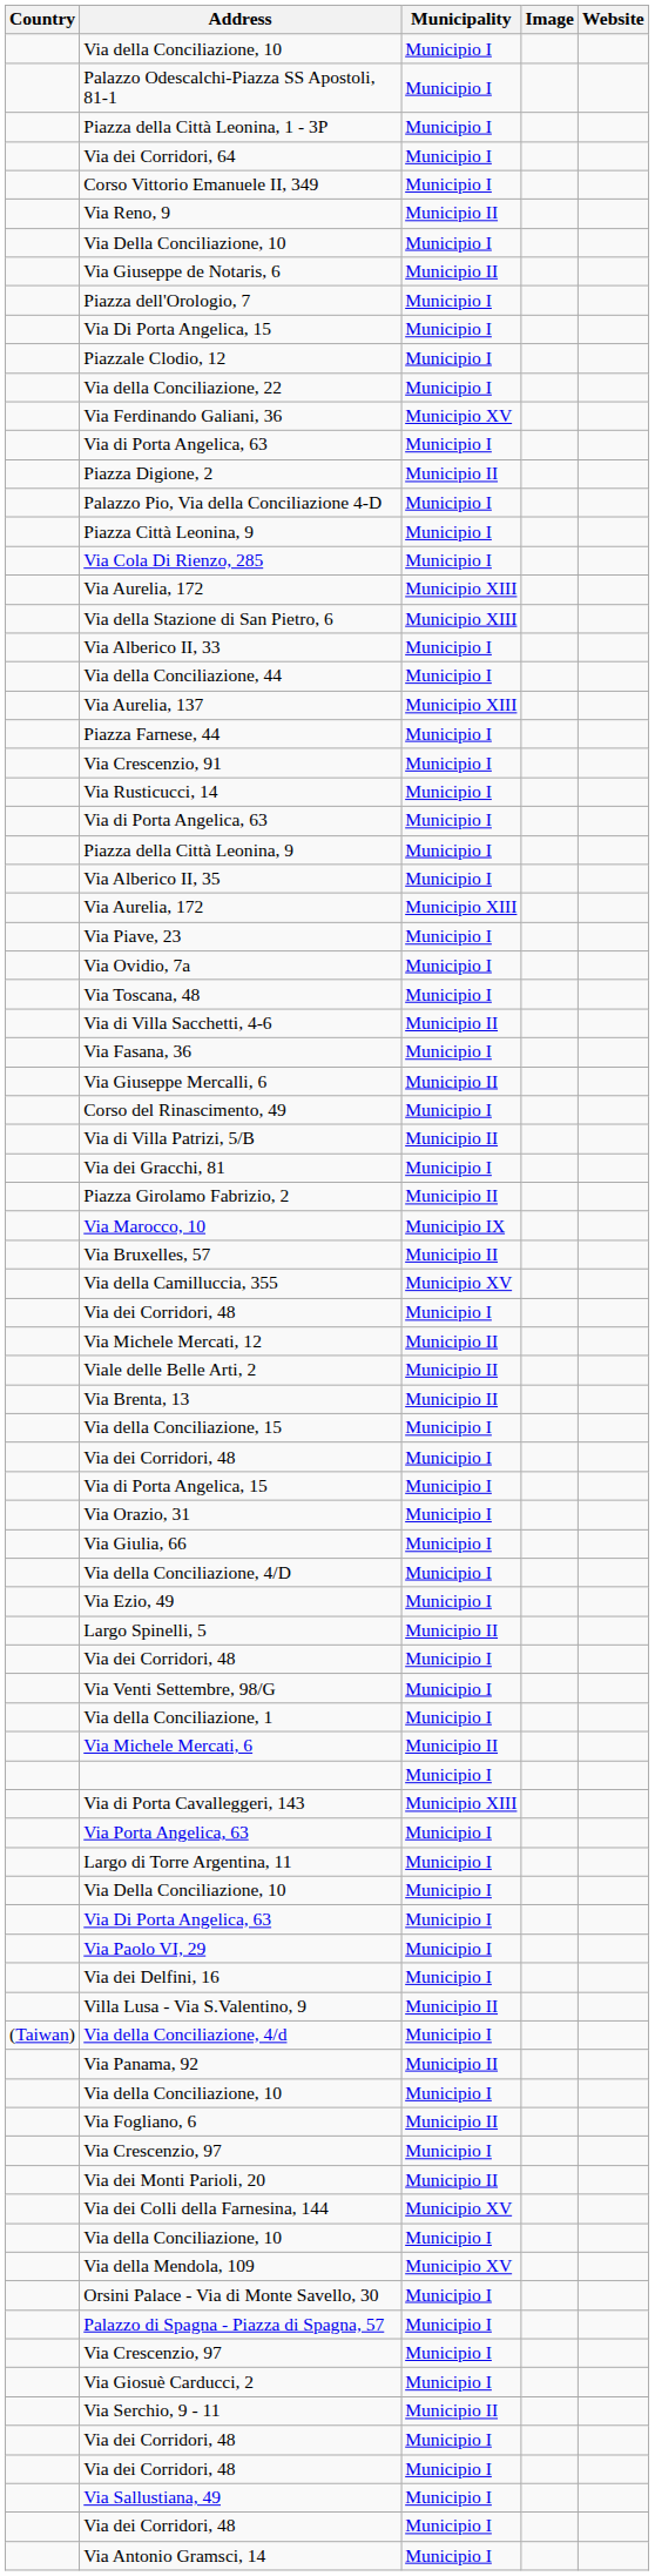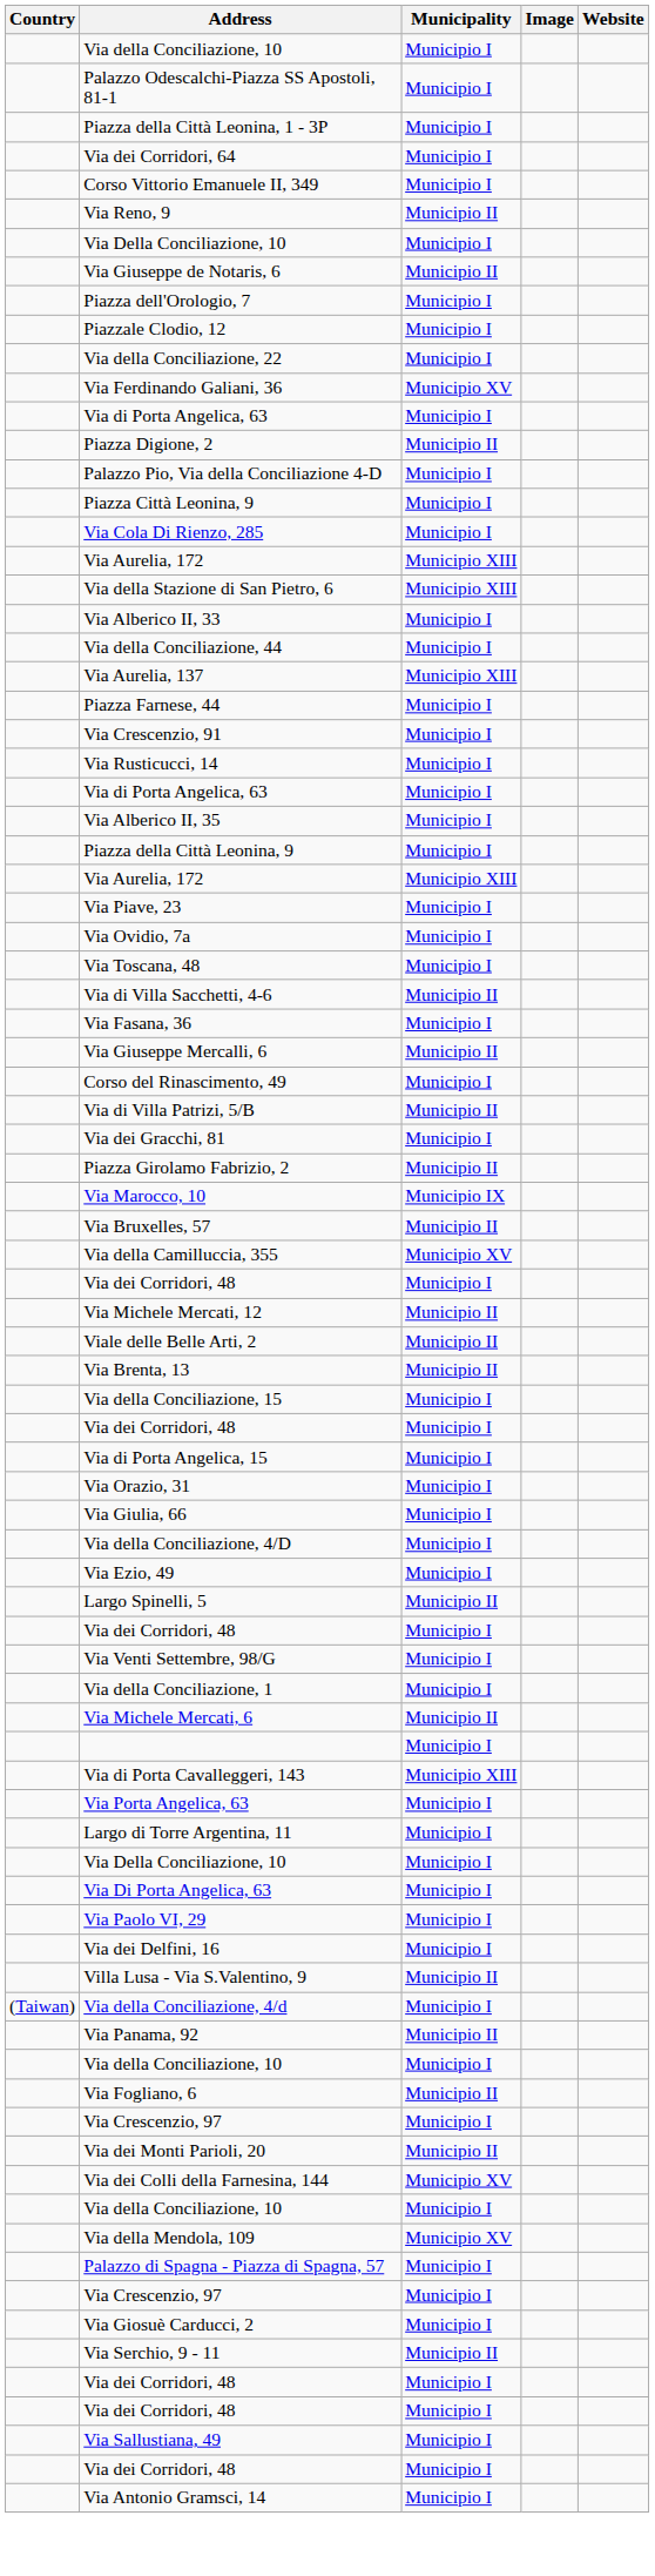 <table class="wikitable sortable">
 <tr>
 <th>Country</th>
 <th width=275px>Address</th>
 <th>Municipality</th>
 <th>Image</th>
 <th>Website</th>
 </tr>
 <tr>
 <td></td>
 <td>Via della Conciliazione, 10</td>
 <td><a href='#'>Municipio I</a></td>
 <td></td>
 <td></td>
 </tr>
 <tr>
 <td></td>
 <td>Palazzo Odescalchi-Piazza SS Apostoli, 81-1</td>
 <td><a href='#'>Municipio I</a></td>
 <td></td>
 <td></td>
 </tr>
 <tr>
 <td></td>
 <td>Piazza della Città Leonina, 1 - 3P</td>
 <td><a href='#'>Municipio I</a></td>
 <td></td>
 <td></td>
 </tr>
 <tr>
 <td></td>
 <td>Via dei Corridori, 64</td>
 <td><a href='#'>Municipio I</a></td>
 <td></td>
 <td></td>
 </tr>
 <tr>
 <td></td>
 <td>Corso Vittorio Emanuele II, 349</td>
 <td><a href='#'>Municipio I</a></td>
 <td></td>
 <td></td>
 </tr>
 <tr>
 <td></td>
 <td>Via Reno, 9</td>
 <td><a href='#'>Municipio II</a></td>
 <td></td>
 <td></td>
 </tr>
 <tr>
 <td></td>
 <td>Via Della Conciliazione, 10</td>
 <td><a href='#'>Municipio I</a></td>
 <td></td>
 <td></td>
 </tr>
 <tr>
 <td></td>
 <td>Via Giuseppe de Notaris, 6</td>
 <td><a href='#'>Municipio II</a></td>
 <td></td>
 <td></td>
 </tr>
 <tr>
 <td></td>
 <td>Piazza dell'Orologio, 7</td>
-<td><a href='#'>Municipio I</a></td>
-<td></td>
-<td></td>
-</tr>
-<tr>
-<td></td>
-<td>Via Di Porta Angelica, 15</td>
 <td><a href='#'>Municipio I</a></td>
 <td></td>
 <td></td>
 </tr>
 <tr>
 <td></td>
 <td>Piazzale Clodio, 12</td>
 <td><a href='#'>Municipio I</a></td>
 <td></td>
 <td></td>
 </tr>
 <tr>
 <td></td>
 <td>Via della Conciliazione, 22</td>
 <td><a href='#'>Municipio I</a></td>
 <td></td>
 <td></td>
 </tr>
 <tr>
 <td></td>
 <td>Via Ferdinando Galiani, 36</td>
 <td><a href='#'>Municipio XV</a></td>
 <td></td>
 <td></td>
 </tr>
 <tr>
 <td></td>
 <td>Via di Porta Angelica, 63</td>
 <td><a href='#'>Municipio I</a></td>
 <td></td>
 <td></td>
 </tr>
 <tr>
 <td></td>
 <td>Piazza Digione, 2</td>
 <td><a href='#'>Municipio II</a></td>
 <td></td>
 <td></td>
 </tr>
 <tr>
 <td></td>
 <td>Palazzo Pio, Via della Conciliazione 4-D</td>
 <td><a href='#'>Municipio I</a></td>
 <td></td>
 <td></td>
 </tr>
 <tr>
 <td></td>
 <td>Piazza Città Leonina, 9</td>
 <td><a href='#'>Municipio I</a></td>
 <td></td>
 <td></td>
 </tr>
 <tr>
 <td></td>
 <td><a href='#'>Via Cola Di Rienzo, 285</a></td>
 <td><a href='#'>Municipio I</a></td>
 <td></td>
 <td></td>
 </tr>
 <tr>
 <td></td>
 <td>Via Aurelia, 172</td>
 <td><a href='#'>Municipio XIII</a></td>
 <td></td>
 <td></td>
 </tr>
 <tr>
 <td></td>
 <td>Via della Stazione di San Pietro, 6</td>
 <td><a href='#'>Municipio XIII</a></td>
 <td></td>
 <td></td>
 </tr>
 <tr>
 <td></td>
 <td>Via Alberico II, 33</td>
 <td><a href='#'>Municipio I</a></td>
 <td></td>
 <td></td>
 </tr>
 <tr>
 <td></td>
 <td>Via della Conciliazione, 44</td>
 <td><a href='#'>Municipio I</a></td>
 <td></td>
 <td></td>
 </tr>
 <tr>
 <td></td>
 <td>Via Aurelia, 137</td>
 <td><a href='#'>Municipio XIII</a></td>
 <td></td>
 <td></td>
 </tr>
 <tr>
 <td></td>
 <td>Piazza Farnese, 44</td>
 <td><a href='#'>Municipio I</a></td>
 <td></td>
 <td></td>
 </tr>
 <tr>
 <td></td>
 <td>Via Crescenzio, 91</td>
 <td><a href='#'>Municipio I</a></td>
 <td></td>
 <td></td>
 </tr>
 <tr>
 <td></td>
 <td>Via Rusticucci, 14</td>
 <td><a href='#'>Municipio I</a></td>
 <td></td>
 <td></td>
 </tr>
 <tr>
 <td></td>
 <td>Via di Porta Angelica, 63</td>
 <td><a href='#'>Municipio I</a></td>
 <td></td>
 <td></td>
 </tr>
 <tr>
 <td></td>
-<td>Piazza della Città Leonina, 9</td>
+<td>Via Alberico II, 35</td>
 <td><a href='#'>Municipio I</a></td>
 <td></td>
 <td></td>
 </tr>
 <tr>
 <td></td>
-<td>Via Alberico II, 35</td>
+<td>Piazza della Città Leonina, 9</td>
 <td><a href='#'>Municipio I</a></td>
 <td></td>
 <td></td>
 </tr>
 <tr>
 <td></td>
 <td>Via Aurelia, 172</td>
 <td><a href='#'>Municipio XIII</a></td>
 <td></td>
 <td></td>
 </tr>
 <tr>
 <td></td>
 <td>Via Piave, 23</td>
 <td><a href='#'>Municipio I</a></td>
 <td></td>
 <td></td>
 </tr>
 <tr>
 <td></td>
 <td>Via Ovidio, 7a</td>
 <td><a href='#'>Municipio I</a></td>
 <td></td>
 <td></td>
 </tr>
 <tr>
 <td></td>
 <td>Via Toscana, 48</td>
 <td><a href='#'>Municipio I</a></td>
 <td></td>
 <td></td>
 </tr>
 <tr>
 <td></td>
 <td>Via di Villa Sacchetti, 4-6</td>
 <td><a href='#'>Municipio II</a></td>
 <td></td>
 <td></td>
 </tr>
 <tr>
 <td></td>
 <td>Via Fasana, 36</td>
 <td><a href='#'>Municipio I</a></td>
 <td></td>
 <td></td>
 </tr>
 <tr>
 <td></td>
 <td>Via Giuseppe Mercalli, 6</td>
 <td><a href='#'>Municipio II</a></td>
 <td></td>
 <td></td>
 </tr>
 <tr>
 <td></td>
 <td>Corso del Rinascimento, 49</td>
 <td><a href='#'>Municipio I</a></td>
 <td></td>
 <td></td>
 </tr>
 <tr>
 <td></td>
 <td>Via di Villa Patrizi, 5/B</td>
 <td><a href='#'>Municipio II</a></td>
 <td></td>
 <td></td>
 </tr>
 <tr>
 <td></td>
 <td>Via dei Gracchi, 81</td>
 <td><a href='#'>Municipio I</a></td>
 <td></td>
 <td></td>
 </tr>
 <tr>
 <td></td>
 <td>Piazza Girolamo Fabrizio, 2</td>
 <td><a href='#'>Municipio II</a></td>
 <td></td>
 <td></td>
 </tr>
 <tr>
 <td></td>
 <td><a href='#'>Via Marocco, 10</a></td>
 <td><a href='#'>Municipio IX</a></td>
 <td></td>
 <td></td>
 </tr>
 <tr>
 <td></td>
 <td>Via Bruxelles, 57</td>
 <td><a href='#'>Municipio II</a></td>
 <td></td>
 <td></td>
 </tr>
 <tr>
 <td></td>
 <td>Via della Camilluccia, 355</td>
 <td><a href='#'>Municipio XV</a></td>
 <td></td>
 <td></td>
 </tr>
 <tr>
 <td></td>
 <td>Via dei Corridori, 48</td>
 <td><a href='#'>Municipio I</a></td>
 <td></td>
 <td></td>
 </tr>
 <tr>
 <td></td>
 <td>Via Michele Mercati, 12</td>
 <td><a href='#'>Municipio II</a></td>
 <td></td>
 <td></td>
 </tr>
 <tr>
 <td></td>
 <td>Viale delle Belle Arti, 2</td>
 <td><a href='#'>Municipio II</a></td>
 <td></td>
 <td></td>
 </tr>
 <tr>
 <td></td>
 <td>Via Brenta, 13</td>
 <td><a href='#'>Municipio II</a></td>
 <td></td>
 <td></td>
 </tr>
 <tr>
 <td></td>
 <td>Via della Conciliazione, 15</td>
 <td><a href='#'>Municipio I</a></td>
 <td></td>
 <td></td>
 </tr>
 <tr>
 <td></td>
 <td>Via dei Corridori, 48</td>
 <td><a href='#'>Municipio I</a></td>
 <td></td>
 <td></td>
 </tr>
 <tr>
 <td></td>
 <td>Via di Porta Angelica, 15</td>
 <td><a href='#'>Municipio I</a></td>
 <td></td>
 <td></td>
 </tr>
 <tr>
 <td></td>
 <td>Via Orazio, 31</td>
 <td><a href='#'>Municipio I</a></td>
 <td></td>
 <td></td>
 </tr>
 <tr>
 <td></td>
 <td>Via Giulia, 66</td>
 <td><a href='#'>Municipio I</a></td>
 <td></td>
 <td></td>
 </tr>
 <tr>
 <td></td>
 <td>Via della Conciliazione, 4/D</td>
 <td><a href='#'>Municipio I</a></td>
 <td></td>
 <td></td>
 </tr>
 <tr>
 <td></td>
 <td>Via Ezio, 49</td>
 <td><a href='#'>Municipio I</a></td>
 <td></td>
 <td></td>
 </tr>
 <tr>
 <td></td>
 <td>Largo Spinelli, 5</td>
 <td><a href='#'>Municipio II</a></td>
 <td></td>
 <td></td>
 </tr>
 <tr>
 <td></td>
 <td>Via dei Corridori, 48</td>
 <td><a href='#'>Municipio I</a></td>
 <td></td>
 <td></td>
 </tr>
 <tr>
 <td></td>
 <td>Via Venti Settembre, 98/G</td>
 <td><a href='#'>Municipio I</a></td>
 <td></td>
 <td></td>
 </tr>
 <tr>
 <td></td>
 <td>Via della Conciliazione, 1</td>
 <td><a href='#'>Municipio I</a></td>
 <td></td>
 <td></td>
 </tr>
 <tr>
 <td></td>
 <td><a href='#'>Via Michele Mercati, 6</a></td>
 <td><a href='#'>Municipio II</a></td>
 <td></td>
 <td></td>
 </tr>
 <tr>
 <td></td>
 <td></td>
 <td><a href='#'>Municipio I</a></td>
 <td></td>
 <td></td>
 </tr>
 <tr>
 <td></td>
 <td>Via di Porta Cavalleggeri, 143</td>
 <td><a href='#'>Municipio XIII</a></td>
 <td></td>
 <td></td>
 </tr>
 <tr>
 <td></td>
 <td><a href='#'>Via Porta Angelica, 63</a></td>
 <td><a href='#'>Municipio I</a></td>
 <td></td>
 <td></td>
 </tr>
 <tr>
 <td></td>
 <td>Largo di Torre Argentina, 11</td>
 <td><a href='#'>Municipio I</a></td>
 <td></td>
 <td></td>
 </tr>
 <tr>
 <td></td>
 <td>Via Della Conciliazione, 10</td>
 <td><a href='#'>Municipio I</a></td>
 <td></td>
 <td></td>
 </tr>
 <tr>
 <td></td>
 <td><a href='#'>Via Di Porta Angelica, 63</a></td>
 <td><a href='#'>Municipio I</a></td>
 <td></td>
 <td></td>
 </tr>
 <tr>
 <td></td>
 <td><a href='#'>Via Paolo VI, 29</a></td>
 <td><a href='#'>Municipio I</a></td>
 <td></td>
 <td></td>
 </tr>
 <tr>
 <td></td>
 <td>Via dei Delfini, 16</td>
 <td><a href='#'>Municipio I</a></td>
 <td></td>
 <td></td>
 </tr>
 <tr>
 <td></td>
 <td>Villa Lusa - Via S.Valentino, 9</td>
 <td><a href='#'>Municipio II</a></td>
 <td></td>
 <td></td>
 </tr>
 <tr>
 <td> (<a href='#'>Taiwan</a>)</td>
 <td><a href='#'>Via della Conciliazione, 4/d</a></td>
 <td><a href='#'>Municipio I</a></td>
 <td></td>
 <td></td>
 </tr>
 <tr>
 <td></td>
 <td>Via Panama, 92</td>
 <td><a href='#'>Municipio II</a></td>
 <td></td>
 <td></td>
 </tr>
 <tr>
 <td></td>
 <td>Via della Conciliazione, 10</td>
 <td><a href='#'>Municipio I</a></td>
 <td></td>
 <td></td>
 </tr>
 <tr>
 <td></td>
 <td>Via Fogliano, 6</td>
 <td><a href='#'>Municipio II</a></td>
 <td></td>
 <td></td>
 </tr>
 <tr>
 <td></td>
 <td>Via Crescenzio, 97</td>
 <td><a href='#'>Municipio I</a></td>
 <td></td>
 <td></td>
 </tr>
 <tr>
 <td></td>
 <td>Via dei Monti Parioli, 20</td>
 <td><a href='#'>Municipio II</a></td>
 <td></td>
 <td></td>
 </tr>
 <tr>
 <td></td>
 <td>Via dei Colli della Farnesina, 144</td>
 <td><a href='#'>Municipio XV</a></td>
 <td></td>
 <td></td>
 </tr>
 <tr>
 <td></td>
 <td>Via della Conciliazione, 10</td>
 <td><a href='#'>Municipio I</a></td>
 <td></td>
 <td></td>
 </tr>
 <tr>
 <td></td>
 <td>Via della Mendola, 109</td>
 <td><a href='#'>Municipio XV</a></td>
 <td></td>
 <td></td>
 </tr>
 <tr>
 <td></td>
-<td>Orsini Palace - Via di Monte Savello, 30</td>
-<td><a href='#'>Municipio I</a></td>
-<td></td>
-<td></td>
-</tr>
-<tr>
-<td></td>
 <td><a href='#'>Palazzo di Spagna - Piazza di Spagna, 57</a></td>
 <td><a href='#'>Municipio I</a></td>
 <td></td>
 <td></td>
 </tr>
 <tr>
 <td></td>
 <td>Via Crescenzio, 97</td>
 <td><a href='#'>Municipio I</a></td>
 <td></td>
 <td></td>
 </tr>
 <tr>
 <td></td>
 <td>Via Giosuè Carducci, 2</td>
 <td><a href='#'>Municipio I</a></td>
 <td></td>
 <td></td>
 </tr>
 <tr>
 <td></td>
 <td>Via Serchio, 9 - 11</td>
 <td><a href='#'>Municipio II</a></td>
 <td></td>
 <td></td>
 </tr>
 <tr>
 <td></td>
 <td>Via dei Corridori, 48</td>
 <td><a href='#'>Municipio I</a></td>
 <td></td>
 <td></td>
 </tr>
 <tr>
 <td></td>
 <td>Via dei Corridori, 48</td>
 <td><a href='#'>Municipio I</a></td>
 <td></td>
 <td></td>
 </tr>
 <tr>
 <td></td>
 <td><a href='#'>Via Sallustiana, 49</a></td>
 <td><a href='#'>Municipio I</a></td>
 <td></td>
 <td></td>
 </tr>
 <tr>
 <td></td>
 <td>Via dei Corridori, 48</td>
 <td><a href='#'>Municipio I</a></td>
 <td></td>
 <td></td>
 </tr>
 <tr>
 <td></td>
 <td>Via Antonio Gramsci, 14</td>
 <td><a href='#'>Municipio I</a></td>
 <td></td>
 <td></td>
 </tr>
 </table>
